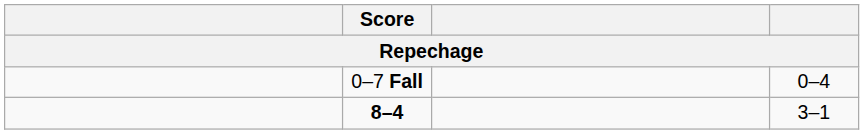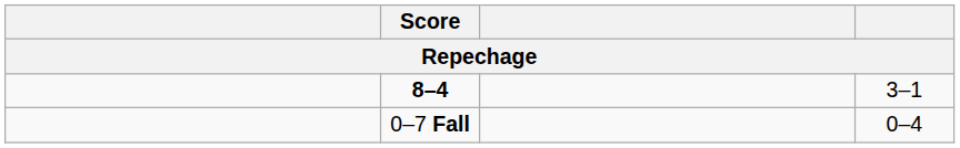 <table class="wikitable" style="text-align: left; ">
 <tr>
 <th align="right" width="270"></th>
 <th width="65">Score</th>
 <th align="left" width="270"></th>
 <th width="65"></th>
 </tr>
 <tr>
 <th colspan=4>Repechage</th>
 </tr>
 <tr>
+<td><strong></strong></td>
+<td align="center"><strong>8–4</strong></td>
+<td></td>
+<td align=center>3–1 <strong></strong></td>
+</tr>
+<tr>
 <td></td>
 <td align="center">0–7 <strong>Fall</strong></td>
 <td><strong></strong></td>
 <td align=center>0–4 <strong></strong></td>
 </tr>
-<tr>
-<td><strong></strong></td>
-<td align="center"><strong>8–4</strong></td>
-<td></td>
-<td align=center>3–1 <strong></strong></td>
-</tr>
 </table>
